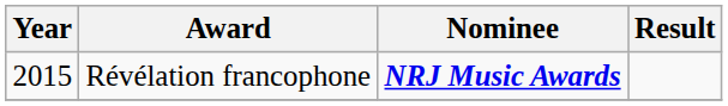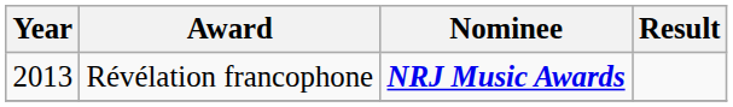 <table class="wikitable">
 <tr>
 <th style="text-align:center;">Year</th>
 <th style="text-align:center;">Award</th>
 <th style="text-align:center;">Nominee</th>
 <th style="text-align:center;">Result</th>
 </tr>
 <tr>
-<td rowspan=1>2015</td>
+<td rowspan=1>2013</td>
 <td rowspan=1>Révélation francophone</td>
 <td><strong><em><a href='#'>NRJ Music Awards</a></em></strong></td>
 <td></td>
 </tr>
 <tr>
 </tr>
 </table>
